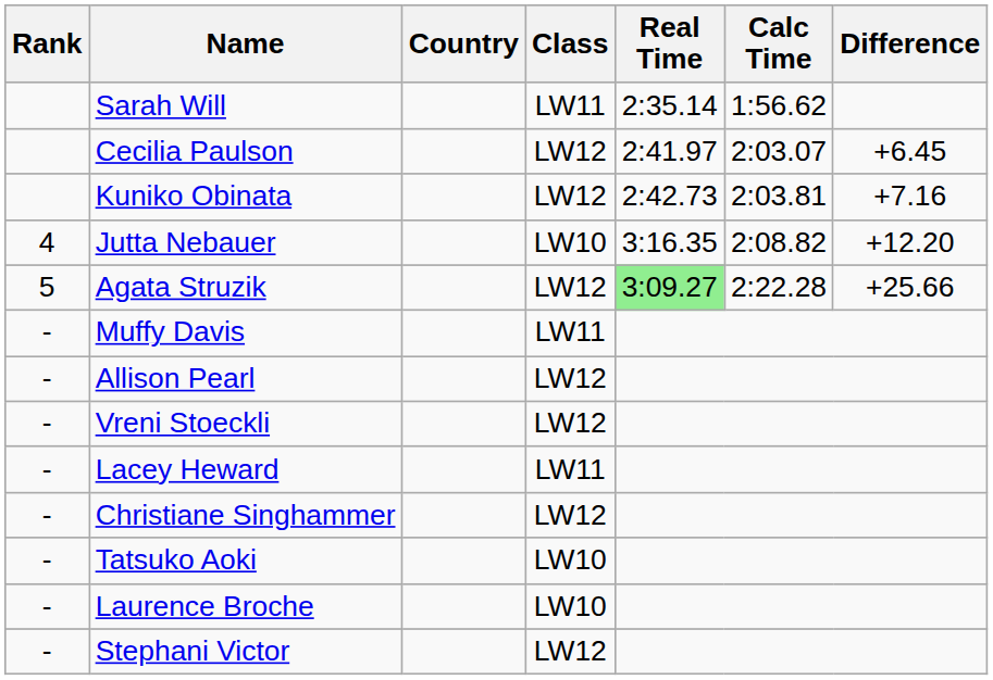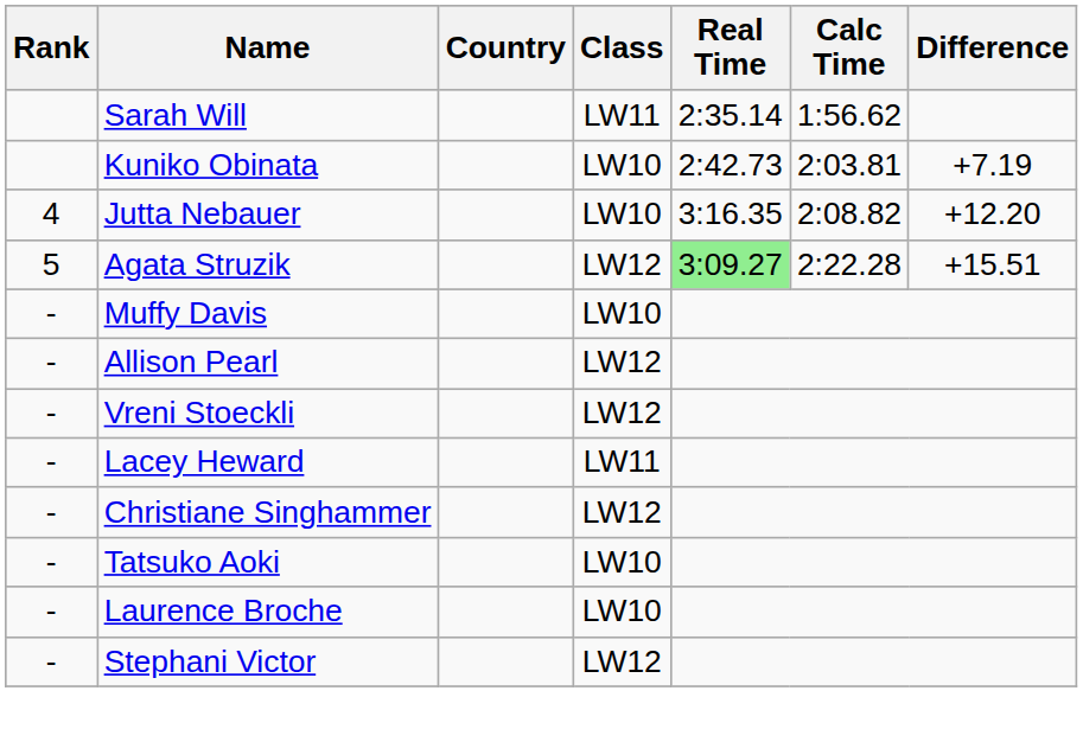 <table class="wikitable sortable" style="text-align:center">
 <tr>
 <th>Rank</th>
 <th>Name</th>
 <th>Country</th>
 <th>Class</th>
 <th>Real<br>Time</th>
 <th>Calc<br>Time</th>
 <th Class="unsortable">Difference</th>
 </tr>
 <tr>
 <td></td>
 <td align=left><a href='#'>Sarah Will</a></td>
 <td align=left></td>
 <td>LW11</td>
 <td>2:35.14</td>
 <td>1:56.62</td>
 </tr>
 <tr>
 <td></td>
-<td align=left><a href='#'>Cecilia Paulson</a></td>
-<td align=left></td>
-<td>LW12</td>
-<td>2:41.97</td>
-<td>2:03.07</td>
-<td>+6.45</td>
-</tr>
-<tr>
-<td></td>
 <td align=left><a href='#'>Kuniko Obinata</a></td>
 <td align=left></td>
-<td>LW12</td>
+<td>LW10</td>
 <td>2:42.73</td>
 <td>2:03.81</td>
-<td>+7.16</td>
+<td>+7.19</td>
 </tr>
 <tr>
 <td>4</td>
 <td align=left><a href='#'>Jutta Nebauer</a></td>
 <td align=left></td>
 <td>LW10</td>
 <td>3:16.35</td>
 <td>2:08.82</td>
 <td>+12.20</td>
 </tr>
 <tr>
 <td>5</td>
 <td align=left><a href='#'>Agata Struzik</a></td>
 <td align=left></td>
 <td>LW12</td>
 <td style="background: lightgreen;">3:09.27</td>
 <td>2:22.28</td>
-<td>+25.66</td>
+<td>+15.51</td>
 </tr>
 <tr>
 <td>-</td>
 <td align=left><a href='#'>Muffy Davis</a></td>
 <td align=left></td>
-<td>LW11</td>
+<td>LW10</td>
 <td colspan=3></td>
 </tr>
 <tr>
 <td>-</td>
 <td align=left><a href='#'>Allison Pearl</a></td>
 <td align=left></td>
 <td>LW12</td>
 <td colspan=3></td>
 </tr>
 <tr>
 <td>-</td>
 <td align=left><a href='#'>Vreni Stoeckli</a></td>
 <td align=left></td>
 <td>LW12</td>
 <td colspan=3></td>
 </tr>
 <tr>
 <td>-</td>
 <td align=left><a href='#'>Lacey Heward</a></td>
 <td align=left></td>
 <td>LW11</td>
 <td colspan=3></td>
 </tr>
 <tr>
 <td>-</td>
 <td align=left><a href='#'>Christiane Singhammer</a></td>
 <td align=left></td>
 <td>LW12</td>
 <td colspan=3></td>
 </tr>
 <tr>
 <td>-</td>
 <td align=left><a href='#'>Tatsuko Aoki</a></td>
 <td align=left></td>
 <td>LW10</td>
 <td colspan=3></td>
 </tr>
 <tr>
 <td>-</td>
 <td align=left><a href='#'>Laurence Broche</a></td>
 <td align=left></td>
 <td>LW10</td>
 <td colspan=3></td>
 </tr>
 <tr>
 <td>-</td>
 <td align=left><a href='#'>Stephani Victor</a></td>
 <td align=left></td>
 <td>LW12</td>
 <td colspan=3></td>
 </tr>
 </table>
